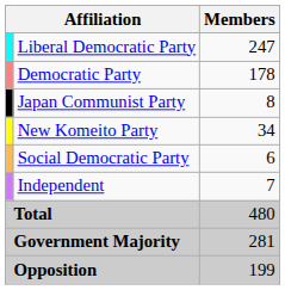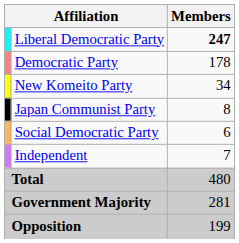 <table class="wikitable">
 <tr>
 <th colspan="2">Affiliation</th>
 <th>Members</th>
 </tr>
 <tr>
 <td style="background:#0ff;"></td>
 <td><a href='#'>Liberal Democratic Party</a></td>
-<td style="text-align:right;">247</td>
+<td style="text-align:right;"><strong>247</strong></td>
 </tr>
 <tr>
 <td style="background:#ff8080;"></td>
 <td><a href='#'>Democratic Party</a></td>
 <td style="text-align:right;">178</td>
 </tr>
 <tr>
+<td style="background:#ff0;"></td>
+<td><a href='#'>New Komeito Party</a></td>
+<td style="text-align:right;">34</td>
+</tr>
+<tr>
 <td style="background:#000;"></td>
 <td><a href='#'>Japan Communist Party</a></td>
 <td style="text-align:right;">8</td>
-</tr>
-<tr>
-<td style="background:#ff0;"></td>
-<td><a href='#'>New Komeito Party</a></td>
-<td style="text-align:right;">34</td>
 </tr>
 <tr>
 <td style="background:#ffb950;"></td>
 <td><a href='#'>Social Democratic Party</a></td>
 <td style="text-align:right;">6</td>
 </tr>
 <tr>
 <td style="background:#d278ff;"></td>
 <td><a href='#'>Independent</a></td>
 <td style="text-align:right;">7</td>
 </tr>
 <tr style="background:#ccc;">
 <td colspan="2"> <strong>Total</strong></td>
 <td style="text-align:right;">480</td>
 </tr>
 <tr style="background:#ccc;">
 <td colspan="2"> <strong>Government Majority</strong></td>
 <td style="text-align:right;">281</td>
 </tr>
 <tr style="background:#ccc;">
 <td colspan="2"> <strong>Opposition</strong></td>
 <td style="text-align:right;">199</td>
 </tr>
 </table>
